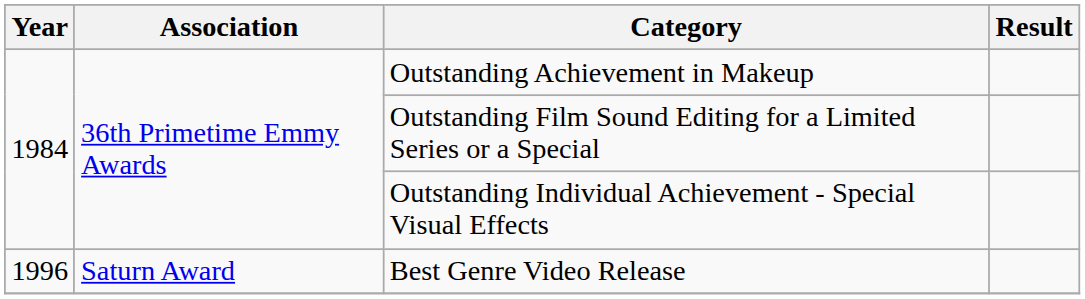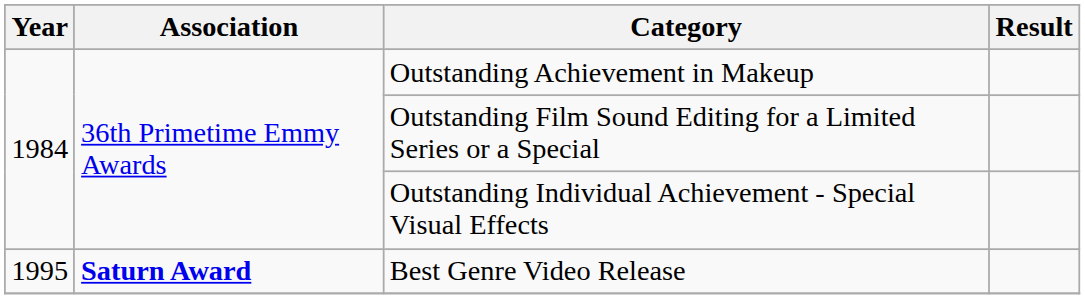 <table class="wikitable sortable plainrowheaders">
 <tr>
 <th>Year</th>
 <th>Association</th>
 <th>Category</th>
 <th>Result</th>
 </tr>
 <tr>
 <td rowspan="3">1984</td>
 <td rowspan="3"><a href='#'>36th Primetime Emmy Awards</a></td>
 <td>Outstanding Achievement in Makeup</td>
 <td></td>
 </tr>
 <tr>
 <td>Outstanding Film Sound Editing for a Limited Series or a Special</td>
 <td></td>
 </tr>
 <tr>
 <td>Outstanding Individual Achievement - Special Visual Effects</td>
 <td></td>
 </tr>
 <tr>
-<td>1996</td>
-<td><a href='#'>Saturn Award</a></td>
+<td>1995</td>
+<td><strong><a href='#'>Saturn Award</a></strong></td>
 <td>Best Genre Video Release</td>
 <td></td>
 </tr>
 <tr>
 </tr>
 </table>
